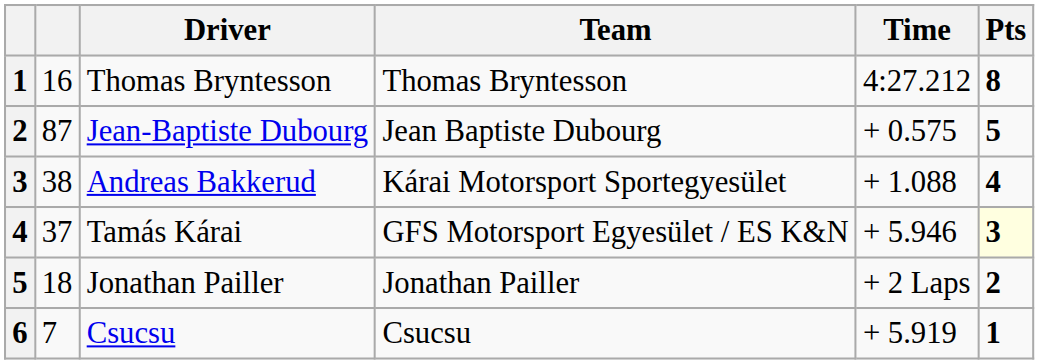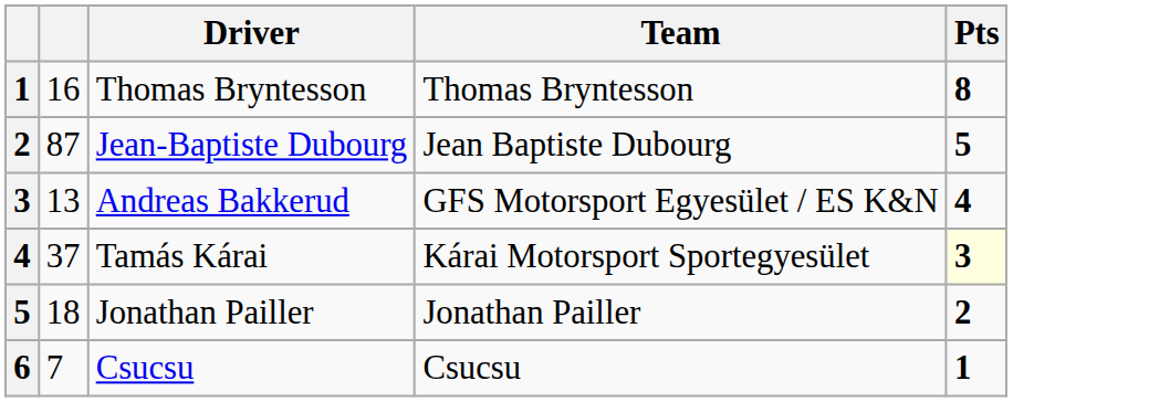 <table class="wikitable" style="font-size:95%">
 <tr>
 <th></th>
 <th></th>
 <th>Driver</th>
 <th>Team</th>
-<th>Time</th>
 <th>Pts</th>
 </tr>
 <tr>
 <th>1</th>
 <td>16</td>
 <td> Thomas Bryntesson</td>
 <td>Thomas Bryntesson</td>
-<td>4:27.212</td>
 <td><strong>8</strong></td>
 </tr>
 <tr>
 <th>2</th>
 <td>87</td>
 <td> <a href='#'>Jean-Baptiste Dubourg</a></td>
 <td>Jean Baptiste Dubourg</td>
-<td>+ 0.575</td>
 <td><strong>5</strong></td>
 </tr>
 <tr>
 <th>3</th>
-<td>38</td>
+<td>13</td>
 <td> <a href='#'>Andreas Bakkerud</a></td>
-<td>Kárai Motorsport Sportegyesület</td>
-<td>+ 1.088</td>
+<td>GFS Motorsport Egyesület / ES K&N</td>
 <td><strong>4</strong></td>
 </tr>
 <tr>
 <th>4</th>
 <td>37</td>
 <td> Tamás Kárai</td>
-<td>GFS Motorsport Egyesület / ES K&N</td>
-<td>+ 5.946</td>
+<td>Kárai Motorsport Sportegyesület</td>
 <td style="background: lightyellow;"><strong>3</strong></td>
 </tr>
 <tr>
 <th>5</th>
 <td>18</td>
 <td> Jonathan Pailler</td>
 <td>Jonathan Pailler</td>
-<td>+ 2 Laps</td>
 <td><strong>2</strong></td>
 </tr>
 <tr>
 <th>6</th>
 <td>7</td>
 <td> <a href='#'>Csucsu</a></td>
 <td>Csucsu</td>
-<td>+ 5.919</td>
 <td><strong>1</strong></td>
 </tr>
 </table>
